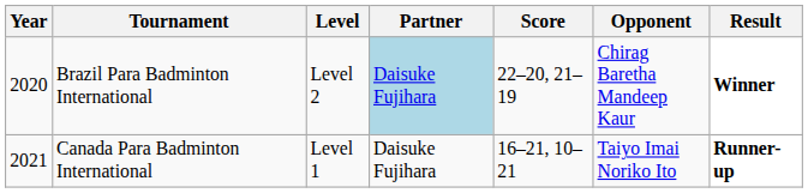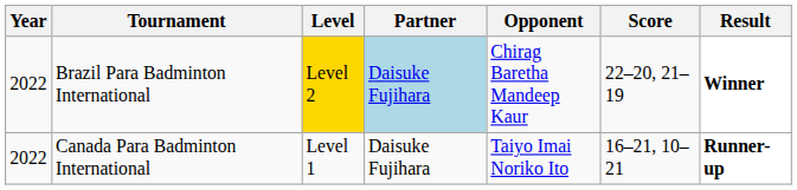 <table class="sortable wikitable" style="font-size: 90%;">
 <tr>
 <th>Year</th>
 <th>Tournament</th>
 <th>Level</th>
 <th>Partner</th>
+<th>Opponent</th>
 <th>Score</th>
-<th>Opponent</th>
 <th>Result</th>
 </tr>
 <tr>
-<td align="center">2020</td>
+<td align="center">2022</td>
 <td align="left">Brazil Para Badminton International</td>
-<td align="left">Level 2</td>
+<td align="left" style="background: gold;">Level 2</td>
 <td style="background: lightblue;"> <a href='#'>Daisuke Fujihara</a></td>
+<td align="left"> <a href='#'>Chirag Baretha</a><br> <a href='#'>Mandeep Kaur</a></td>
 <td align="left">22–20, 21–19</td>
-<td align="left"> <a href='#'>Chirag Baretha</a><br> <a href='#'>Mandeep Kaur</a></td>
 <td style="text-align:left; background:white"> <strong>Winner</strong></td>
 </tr>
 <tr>
-<td align="center">2021</td>
+<td align="center">2022</td>
 <td align="left">Canada Para Badminton International</td>
 <td align="left">Level 1</td>
 <td> Daisuke Fujihara</td>
+<td align="left"> <a href='#'>Taiyo Imai</a><br> <a href='#'>Noriko Ito</a></td>
 <td align="left">16–21, 10–21</td>
-<td align="left"> <a href='#'>Taiyo Imai</a><br> <a href='#'>Noriko Ito</a></td>
 <td style="text-align:left; background:white"> <strong>Runner-up</strong></td>
 </tr>
 </table>
